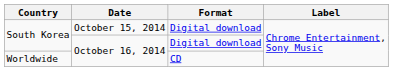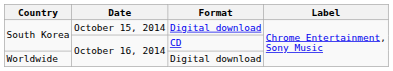 <table class="wikitable plainrowheaders">
 <tr>
 <th scope="col">Country</th>
 <th>Date</th>
 <th>Format</th>
 <th>Label</th>
 </tr>
 <tr>
 <td rowspan="2">South Korea</td>
 <td>October 15, 2014</td>
 <td><a href='#'>Digital download</a></td>
 <td rowspan="3"><a href='#'>Chrome Entertainment</a>, <br><a href='#'>Sony Music</a></td>
 </tr>
 <tr>
 <td rowspan="2">October 16, 2014</td>
-<td><a href='#'>Digital download</a></td>
+<td><a href='#'>CD</a></td>
 </tr>
 <tr>
 <td>Worldwide</td>
-<td><a href='#'>CD</a></td>
+<td>Digital download</td>
 </tr>
 </table>
